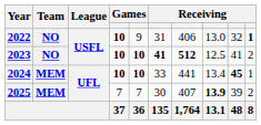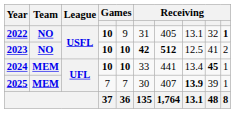 <table class="wikitable" style="text-align:center;">
 <tr>
 <th rowspan="2">Year</th>
 <th rowspan="2">Team</th>
 <th rowspan="2">League</th>
 <th colspan="2">Games</th>
 <th colspan="5">Receiving</th>
 </tr>
 <tr>
 <th></th>
 <th></th>
 <th></th>
 <th></th>
 <th></th>
 <th></th>
 <th></th>
 </tr>
 <tr>
 <th><a href='#'>2022</a></th>
 <th><a href='#'>NO</a></th>
 <th rowspan="2"><a href='#'>USFL</a></th>
 <td><strong>10</strong></td>
 <td>9</td>
 <td>31</td>
-<td>406</td>
-<td>13.0</td>
+<td>405</td>
+<td>13.1</td>
 <td>32</td>
 <td><strong>1</strong></td>
 </tr>
 <tr>
 <th><a href='#'>2023</a></th>
 <th><a href='#'>NO</a></th>
 <td><strong>10</strong></td>
 <td><strong>10</strong></td>
-<td><strong>41</strong></td>
+<td><strong>42</strong></td>
 <td><strong>512</strong></td>
 <td>12.5</td>
 <td>41</td>
 <td>2</td>
 </tr>
 <tr>
 <th><a href='#'>2024</a></th>
 <th><a href='#'>MEM</a></th>
 <th rowspan="2"><a href='#'>UFL</a></th>
 <td><strong>10</strong></td>
 <td><strong>10</strong></td>
 <td>33</td>
 <td>441</td>
 <td>13.4</td>
 <td><strong>45</strong></td>
 <td>1</td>
 </tr>
 <tr>
 <th><a href='#'>2025</a></th>
 <th><a href='#'>MEM</a></th>
 <td>7</td>
 <td>7</td>
 <td>30</td>
 <td>407</td>
 <td><strong>13.9</strong></td>
 <td>39</td>
-<td>2</td>
+<td>1</td>
 </tr>
 <tr>
 <th colspan="3"></th>
 <th>37</th>
 <th>36</th>
 <th>135</th>
 <th>1,764</th>
 <th>13.1</th>
 <th>48</th>
 <th>8</th>
 </tr>
 </table>
